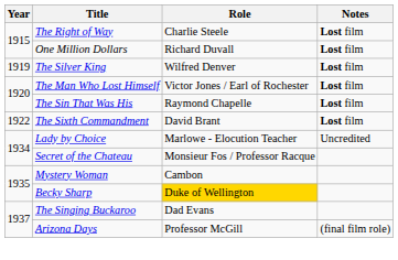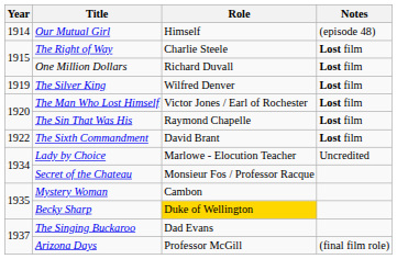 <table class="wikitable">
 <tr>
 <th>Year</th>
 <th>Title</th>
 <th>Role</th>
 <th>Notes</th>
+</tr>
+<tr>
+<td>1914</td>
+<td><em><a href='#'>Our Mutual Girl</a></em></td>
+<td>Himself</td>
+<td>(episode 48)</td>
 </tr>
 <tr>
 <td rowspan=2>1915</td>
 <td><em><a href='#'>The Right of Way</a></em></td>
 <td>Charlie Steele</td>
 <td><strong>Lost</strong> film</td>
 </tr>
 <tr>
 <td><em>One Million Dollars</em></td>
 <td>Richard Duvall</td>
 <td><strong>Lost</strong> film</td>
 </tr>
 <tr>
 <td>1919</td>
 <td><em><a href='#'>The Silver King</a></em></td>
 <td>Wilfred Denver</td>
 <td><strong>Lost</strong> film</td>
 </tr>
 <tr>
 <td rowspan=2>1920</td>
 <td><em><a href='#'>The Man Who Lost Himself</a></em></td>
 <td>Victor Jones / Earl of Rochester</td>
 <td><strong>Lost</strong> film</td>
 </tr>
 <tr>
 <td><em><a href='#'>The Sin That Was His</a></em></td>
 <td>Raymond Chapelle</td>
 <td><strong>Lost</strong> film</td>
 </tr>
 <tr>
 <td>1922</td>
 <td><em><a href='#'>The Sixth Commandment</a></em></td>
 <td>David Brant</td>
 <td><strong>Lost</strong> film</td>
 </tr>
 <tr>
 <td rowspan=2>1934</td>
 <td><em><a href='#'>Lady by Choice</a></em></td>
 <td>Marlowe - Elocution Teacher</td>
 <td>Uncredited</td>
 </tr>
 <tr>
 <td><em><a href='#'>Secret of the Chateau</a></em></td>
 <td>Monsieur Fos / Professor Racque</td>
 <td></td>
 </tr>
 <tr>
 <td rowspan=2>1935</td>
 <td><em><a href='#'>Mystery Woman</a></em></td>
 <td>Cambon</td>
 <td></td>
 </tr>
 <tr>
 <td><em><a href='#'>Becky Sharp</a></em></td>
 <td style="background: gold;">Duke of Wellington</td>
 <td></td>
 </tr>
 <tr>
 <td rowspan=2>1937</td>
 <td><em><a href='#'>The Singing Buckaroo</a></em></td>
 <td>Dad Evans</td>
 <td></td>
 </tr>
 <tr>
 <td><em><a href='#'>Arizona Days</a></em></td>
 <td>Professor McGill</td>
 <td>(final film role)</td>
 </tr>
 </table>
